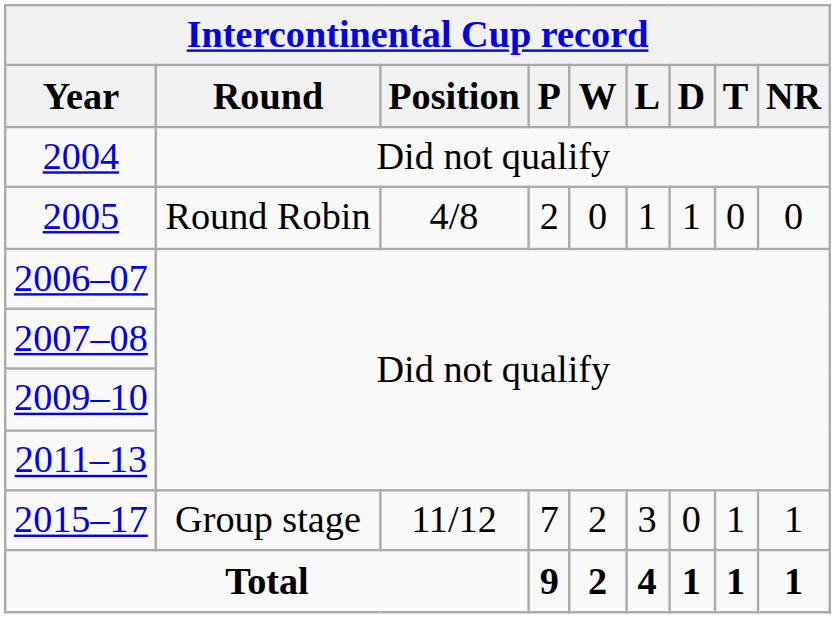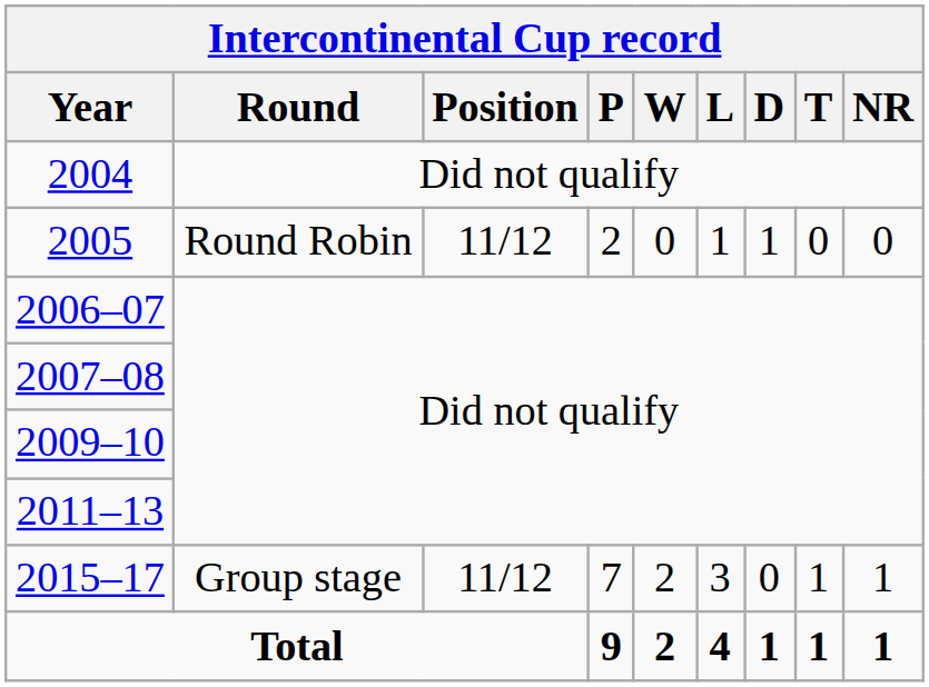 <table class="wikitable" style="text-align: center;">
 <tr>
 <th colspan="9"><a href='#'>Intercontinental Cup record</a></th>
 </tr>
 <tr>
 <th>Year</th>
 <th>Round</th>
 <th>Position</th>
 <th>P</th>
 <th>W</th>
 <th>L</th>
 <th>D</th>
 <th>T</th>
 <th>NR</th>
 </tr>
 <tr>
 <td><a href='#'>2004</a></td>
 <td colspan="8">Did not qualify</td>
 </tr>
 <tr>
 <td><a href='#'>2005</a></td>
 <td>Round Robin</td>
-<td>4/8</td>
+<td>11/12</td>
 <td>2</td>
 <td>0</td>
 <td>1</td>
 <td>1</td>
 <td>0</td>
 <td>0</td>
 </tr>
 <tr>
 <td><a href='#'>2006–07</a></td>
 <td colspan="8" rowspan="4">Did not qualify</td>
 </tr>
 <tr>
 <td><a href='#'>2007–08</a></td>
 </tr>
 <tr>
 <td><a href='#'>2009–10</a></td>
 </tr>
 <tr>
 <td><a href='#'>2011–13</a></td>
 </tr>
 <tr>
 <td><a href='#'>2015–17</a></td>
 <td>Group stage</td>
 <td>11/12</td>
 <td>7</td>
 <td>2</td>
 <td>3</td>
 <td>0</td>
 <td>1</td>
 <td>1</td>
 </tr>
 <tr>
 <td colspan="3"><strong>Total</strong></td>
 <td><strong>9</strong></td>
 <td><strong>2</strong></td>
 <td><strong>4</strong></td>
 <td><strong>1</strong></td>
 <td><strong>1</strong></td>
 <td><strong>1</strong></td>
 </tr>
 </table>
